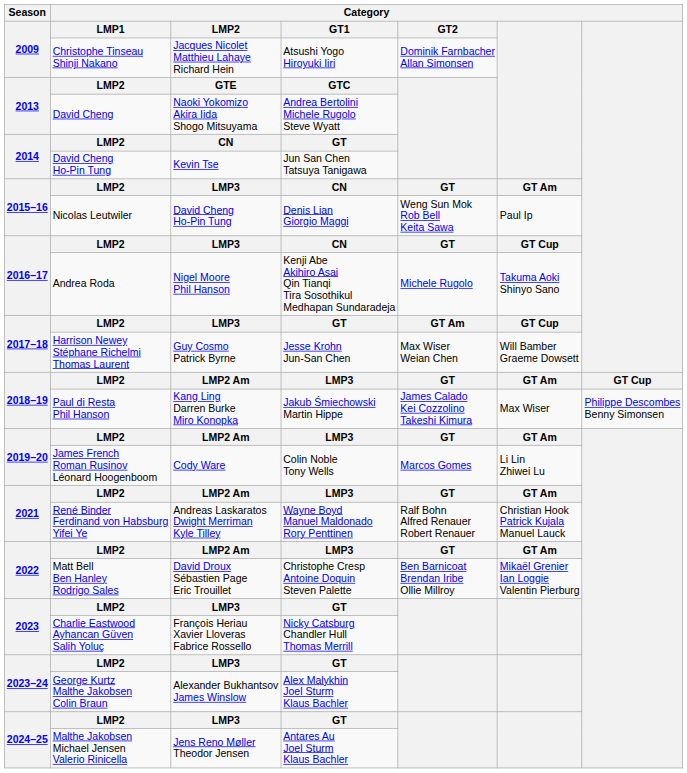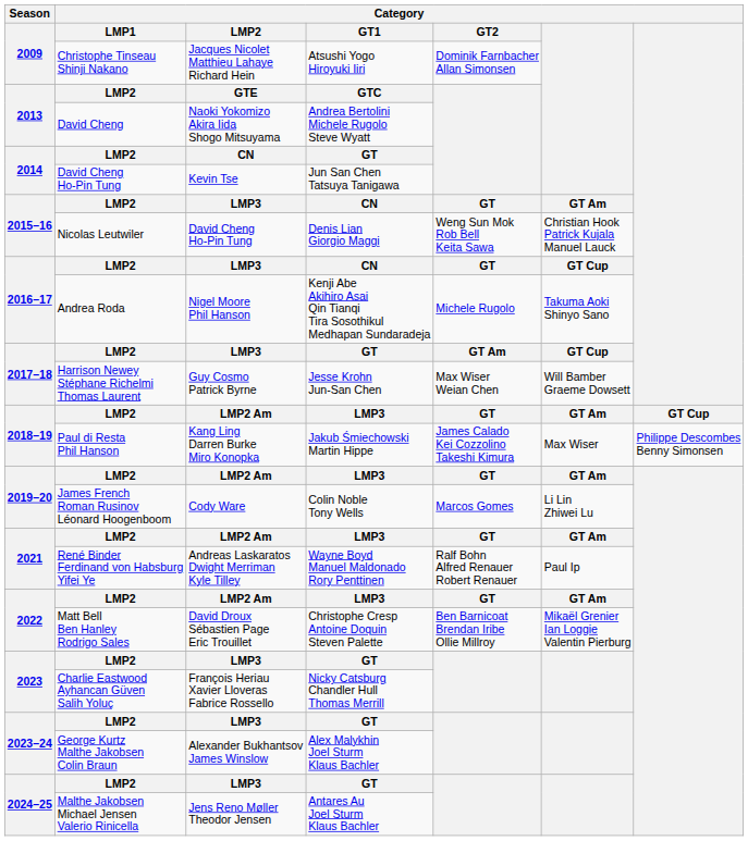 <table class="wikitable" style="font-size:90%;">
 <tr>
 <th>Season</th>
 <th colspan=6>Category</th>
 </tr>
 <tr>
 <th rowspan=2><a href='#'>2009</a></th>
 <th>LMP1</th>
 <th>LMP2</th>
 <th>GT1</th>
 <th>GT2</th>
 <th rowspan=6></th>
 <th rowspan=12></th>
 </tr>
 <tr>
 <td> <a href='#'>Christophe Tinseau</a><br> <a href='#'>Shinji Nakano</a></td>
 <td> <a href='#'>Jacques Nicolet</a><br> <a href='#'>Matthieu Lahaye</a><br> Richard Hein</td>
 <td> Atsushi Yogo<br> <a href='#'>Hiroyuki Iiri</a></td>
 <td> <a href='#'>Dominik Farnbacher</a><br> <a href='#'>Allan Simonsen</a></td>
 </tr>
 <tr>
 <th rowspan=2><a href='#'>2013</a></th>
 <th>LMP2</th>
 <th>GTE</th>
 <th>GTC</th>
 <th rowspan=4></th>
 </tr>
 <tr>
 <td> <a href='#'>David Cheng</a></td>
 <td> <a href='#'>Naoki Yokomizo</a><br> <a href='#'>Akira Iida</a><br> Shogo Mitsuyama</td>
 <td> <a href='#'>Andrea Bertolini</a><br> <a href='#'>Michele Rugolo</a><br> Steve Wyatt</td>
 </tr>
 <tr>
 <th rowspan=2><a href='#'>2014</a></th>
 <th>LMP2</th>
 <th>CN</th>
 <th>GT</th>
 </tr>
 <tr>
 <td> <a href='#'>David Cheng</a><br> <a href='#'>Ho-Pin Tung</a></td>
 <td> <a href='#'>Kevin Tse</a></td>
 <td> Jun San Chen<br> Tatsuya Tanigawa</td>
 </tr>
 <tr>
 <th rowspan=2><a href='#'>2015–16</a></th>
 <th>LMP2</th>
 <th>LMP3</th>
 <th>CN</th>
 <th>GT</th>
 <th>GT Am</th>
 </tr>
 <tr>
 <td> Nicolas Leutwiler</td>
 <td> <a href='#'>David Cheng</a><br> <a href='#'>Ho-Pin Tung</a></td>
 <td> <a href='#'>Denis Lian</a><br> <a href='#'>Giorgio Maggi</a></td>
 <td> Weng Sun Mok<br> <a href='#'>Rob Bell</a><br> <a href='#'>Keita Sawa</a></td>
-<td> Paul Ip</td>
+<td> Christian Hook<br> <a href='#'>Patrick Kujala</a><br> Manuel Lauck</td>
 </tr>
 <tr>
 <th rowspan=2><a href='#'>2016–17</a></th>
 <th>LMP2</th>
 <th>LMP3</th>
 <th>CN</th>
 <th>GT</th>
 <th>GT Cup</th>
 </tr>
 <tr>
 <td> Andrea Roda</td>
 <td> <a href='#'>Nigel Moore</a><br> <a href='#'>Phil Hanson</a></td>
 <td> Kenji Abe<br> <a href='#'>Akihiro Asai</a><br> Qin Tianqi<br> Tira Sosothikul<br> Medhapan Sundaradeja</td>
 <td> <a href='#'>Michele Rugolo</a></td>
 <td> <a href='#'>Takuma Aoki</a><br> Shinyo Sano</td>
 </tr>
 <tr>
 <th rowspan=2><a href='#'>2017–18</a></th>
 <th>LMP2</th>
 <th>LMP3</th>
 <th>GT</th>
 <th>GT Am</th>
 <th>GT Cup</th>
 </tr>
 <tr>
 <td> <a href='#'>Harrison Newey</a><br> <a href='#'>Stéphane Richelmi</a><br> <a href='#'>Thomas Laurent</a></td>
 <td> <a href='#'>Guy Cosmo</a><br> Patrick Byrne</td>
 <td> <a href='#'>Jesse Krohn</a><br> Jun-San Chen</td>
 <td> Max Wiser<br> Weian Chen</td>
 <td> Will Bamber<br> Graeme Dowsett</td>
 </tr>
 <tr>
 <th rowspan=2><a href='#'>2018–19</a></th>
 <th>LMP2</th>
 <th>LMP2 Am</th>
 <th>LMP3</th>
 <th>GT</th>
 <th>GT Am</th>
 <th>GT Cup</th>
 </tr>
 <tr>
 <td> <a href='#'>Paul di Resta</a><br> <a href='#'>Phil Hanson</a></td>
 <td> <a href='#'>Kang Ling</a><br> Darren Burke<br> <a href='#'>Miro Konopka</a></td>
 <td> <a href='#'>Jakub Śmiechowski</a><br> Martin Hippe</td>
 <td> <a href='#'>James Calado</a><br> <a href='#'>Kei Cozzolino</a><br> <a href='#'>Takeshi Kimura</a></td>
 <td> Max Wiser</td>
 <td> <a href='#'>Philippe Descombes</a><br> Benny Simonsen</td>
 </tr>
 <tr>
 <th rowspan=2><a href='#'>2019–20</a></th>
 <th>LMP2</th>
 <th>LMP2 Am</th>
 <th>LMP3</th>
 <th>GT</th>
 <th>GT Am</th>
 <th rowspan="12"></th>
 </tr>
 <tr>
 <td> <a href='#'>James French</a><br> <a href='#'>Roman Rusinov</a><br> Léonard Hoogenboom</td>
 <td> <a href='#'>Cody Ware</a></td>
 <td> Colin Noble<br> Tony Wells</td>
 <td> <a href='#'>Marcos Gomes</a></td>
 <td> Li Lin<br> Zhiwei Lu</td>
 </tr>
 <tr>
 <th rowspan="2"><a href='#'>2021</a></th>
 <th>LMP2</th>
 <th>LMP2 Am</th>
 <th>LMP3</th>
 <th>GT</th>
 <th>GT Am</th>
 </tr>
 <tr>
 <td> <a href='#'>René Binder</a><br> <a href='#'>Ferdinand von Habsburg</a><br> <a href='#'>Yifei Ye</a></td>
 <td> Andreas Laskaratos<br> <a href='#'>Dwight Merriman</a><br> <a href='#'>Kyle Tilley</a></td>
 <td> <a href='#'>Wayne Boyd</a><br> <a href='#'>Manuel Maldonado</a><br> <a href='#'>Rory Penttinen</a></td>
 <td> Ralf Bohn<br> Alfred Renauer<br> Robert Renauer</td>
-<td> Christian Hook<br> <a href='#'>Patrick Kujala</a><br> Manuel Lauck</td>
+<td> Paul Ip</td>
 </tr>
 <tr>
 <th rowspan="2"><a href='#'>2022</a></th>
 <th>LMP2</th>
 <th>LMP2 Am</th>
 <th>LMP3</th>
 <th>GT</th>
 <th>GT Am</th>
 </tr>
 <tr>
 <td> Matt Bell<br> <a href='#'>Ben Hanley</a><br> <a href='#'>Rodrigo Sales</a></td>
 <td> <a href='#'>David Droux</a><br> Sébastien Page<br> Eric Trouillet</td>
 <td> Christophe Cresp<br> <a href='#'>Antoine Doquin</a><br> Steven Palette</td>
 <td> <a href='#'>Ben Barnicoat</a><br> <a href='#'>Brendan Iribe</a><br> Ollie Millroy</td>
 <td> <a href='#'>Mikaël Grenier</a><br> <a href='#'>Ian Loggie</a><br> Valentin Pierburg</td>
 </tr>
 <tr>
 <th rowspan="2"><a href='#'>2023</a></th>
 <th>LMP2</th>
 <th>LMP3</th>
 <th>GT</th>
 <th rowspan="2"></th>
 <th rowspan="2"></th>
 </tr>
 <tr>
 <td> <a href='#'>Charlie Eastwood</a><br> <a href='#'>Ayhancan Güven</a><br> <a href='#'>Salih Yoluç</a></td>
 <td> François Heriau<br> Xavier Lloveras<br> Fabrice Rossello</td>
 <td> <a href='#'>Nicky Catsburg</a><br> Chandler Hull<br> <a href='#'>Thomas Merrill</a></td>
 </tr>
 <tr>
 <th rowspan="2"><a href='#'>2023–24</a></th>
 <th>LMP2</th>
 <th>LMP3</th>
 <th>GT</th>
 <th rowspan="2"></th>
 <th rowspan="2"></th>
 </tr>
 <tr>
 <td> <a href='#'>George Kurtz</a><br> <a href='#'>Malthe Jakobsen</a><br> <a href='#'>Colin Braun</a></td>
 <td> Alexander Bukhantsov<br> <a href='#'>James Winslow</a></td>
 <td> <a href='#'>Alex Malykhin</a><br> <a href='#'>Joel Sturm</a><br> <a href='#'>Klaus Bachler</a></td>
 </tr>
 <tr>
 <th rowspan="2"><a href='#'>2024–25</a></th>
 <th>LMP2</th>
 <th>LMP3</th>
 <th>GT</th>
 <th rowspan="2"></th>
 <th rowspan="2"></th>
 </tr>
 <tr>
 <td> <a href='#'>Malthe Jakobsen</a><br> Michael Jensen<br> <a href='#'>Valerio Rinicella</a></td>
 <td> <a href='#'>Jens Reno Møller</a><br> Theodor Jensen</td>
 <td> <a href='#'>Antares Au</a><br> <a href='#'>Joel Sturm</a><br> <a href='#'>Klaus Bachler</a></td>
 </tr>
 </table>
